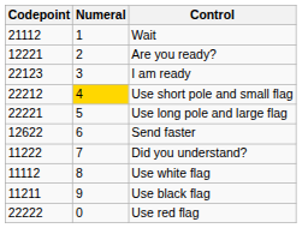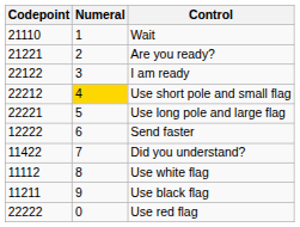 <table class="wikitable">
 <tr>
 <th>Codepoint</th>
 <th>Numeral</th>
 <th>Control</th>
 </tr>
 <tr>
-<td>21112</td>
+<td>21110</td>
 <td>1</td>
 <td>Wait</td>
 </tr>
 <tr>
-<td>12221</td>
+<td>21221</td>
 <td>2</td>
 <td>Are you ready?</td>
 </tr>
 <tr>
-<td>22123</td>
+<td>22122</td>
 <td>3</td>
 <td>I am ready</td>
 </tr>
 <tr>
 <td>22212</td>
 <td style="background: gold;">4</td>
 <td>Use short pole and small flag</td>
 </tr>
 <tr>
 <td>22221</td>
 <td>5</td>
 <td>Use long pole and large flag</td>
 </tr>
 <tr>
-<td>12622</td>
+<td>12222</td>
 <td>6</td>
 <td>Send faster</td>
 </tr>
 <tr>
-<td>11222</td>
+<td>11422</td>
 <td>7</td>
 <td>Did you understand?</td>
 </tr>
 <tr>
 <td>11112</td>
 <td>8</td>
 <td>Use white flag</td>
 </tr>
 <tr>
 <td>11211</td>
 <td>9</td>
 <td>Use black flag</td>
 </tr>
 <tr>
 <td>22222</td>
 <td>0</td>
 <td>Use red flag</td>
 </tr>
 </table>
